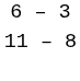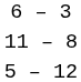 <table style="text-align:center">
 <tr>
 <th width=200></th>
 <th width=100></th>
 <th width=200></th>
 </tr>
 <tr>
 <td align=right><strong></strong></td>
 <td>6 – 3</td>
 <td align=left></td>
 </tr>
 <tr>
 <td align=right><strong></strong></td>
 <td>11 – 8</td>
 <td align=left></td>
 </tr>
+<tr>
+<td align=right></td>
+<td>5 – 12</td>
+<td align=left><strong></strong></td>
+</tr>
 </table>
